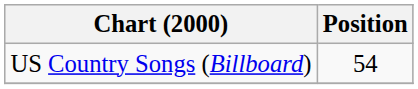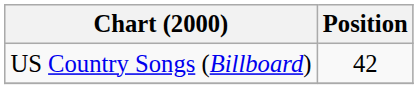 <table class="wikitable sortable">
 <tr>
 <th scope="col">Chart (2000)</th>
 <th scope="col">Position</th>
 </tr>
 <tr>
 <td>US <a href='#'>Country Songs</a> (<em><a href='#'>Billboard</a></em>)</td>
-<td align="center">54</td>
+<td align="center">42</td>
 </tr>
 <tr>
 </tr>
 </table>
